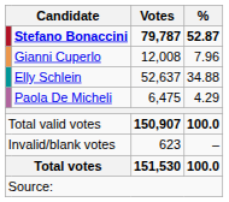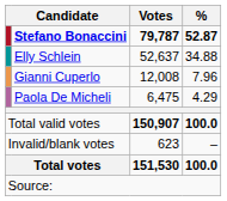 <table class="wikitable" style="font-size:95%">
 <tr bgcolor="#E9E9E9">
 <th rowspan="1" colspan="2">Candidate</th>
 <th rowspan="1" colspan="1">Votes</th>
 <th rowspan="1" colspan="1">%</th>
 </tr>
 <tr>
 <td style="color:inherit;background:#B11226"></td>
 <td align="left"><strong><a href='#'>Stefano Bonaccini</a></strong></td>
 <td align="right"><strong>79,787</strong></td>
 <td align="right"><strong>52.87</strong></td>
 </tr>
 <tr>
+<td style="color:inherit;background:#009698"></td>
+<td align="left"><a href='#'>Elly Schlein</a></td>
+<td align="right">52,637</td>
+<td align="right">34.88</td>
+</tr>
+<tr>
 <td style="color:inherit;background:#EC974B"></td>
 <td align="left"><a href='#'>Gianni Cuperlo</a></td>
 <td align="right">12,008</td>
 <td align="right">7.96</td>
-</tr>
-<tr>
-<td style="color:inherit;background:#009698"></td>
-<td align="left"><a href='#'>Elly Schlein</a></td>
-<td align="right">52,637</td>
-<td align="right">34.88</td>
 </tr>
 <tr>
 <td style="color:inherit;background:#B0649E"></td>
 <td align="left"><a href='#'>Paola De Micheli</a></td>
 <td align="right">6,475</td>
 <td align="right">4.29</td>
 </tr>
 <tr>
 <th colspan="4"></th>
 </tr>
 <tr>
 <td colspan="2" align="left">Total valid votes</td>
 <td align="right"><strong>150,907</strong></td>
 <td align="right"><strong>100.0</strong></td>
 </tr>
 <tr>
 <td colspan="2" align=left>Invalid/blank votes</td>
 <td align="right">623</td>
 <td align="right">–</td>
 </tr>
 <tr>
 <th colspan="2" align="left">Total votes</th>
 <td align="right"><strong>151,530</strong></td>
 <td align="right"><strong>100.0</strong></td>
 </tr>
 <tr>
 <td colspan="4">Source: </td>
 </tr>
 </table>
